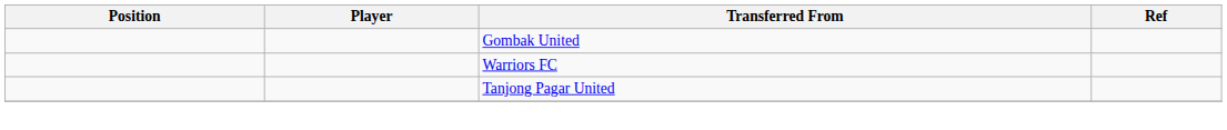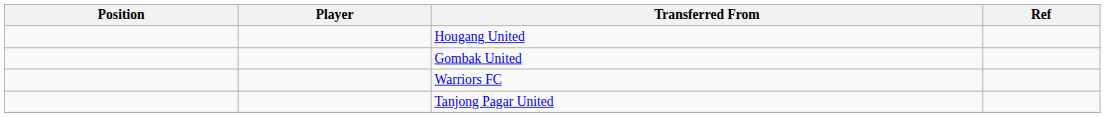 <table class="wikitable sortable" style="width:65%; text-align:center; font-size:100%; text-align:left;">
 <tr>
 <th><strong>Position</strong></th>
 <th><strong>Player</strong></th>
 <th><strong>Transferred From</strong></th>
 <th><strong>Ref</strong></th>
+</tr>
+<tr>
+<td></td>
+<td></td>
+<td> <a href='#'>Hougang United</a></td>
+<td></td>
 </tr>
 <tr>
 <td></td>
 <td></td>
 <td> <a href='#'>Gombak United</a></td>
 <td></td>
 </tr>
 <tr>
 <td></td>
 <td></td>
 <td> <a href='#'>Warriors FC</a></td>
 <td></td>
 </tr>
 <tr>
 <td></td>
 <td></td>
 <td> <a href='#'>Tanjong Pagar United</a></td>
 <td></td>
 </tr>
 <tr>
 </tr>
 </table>
